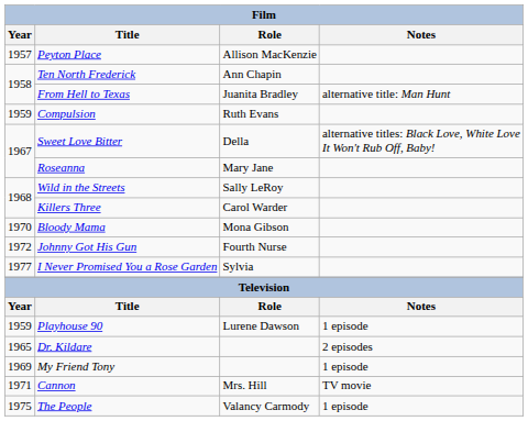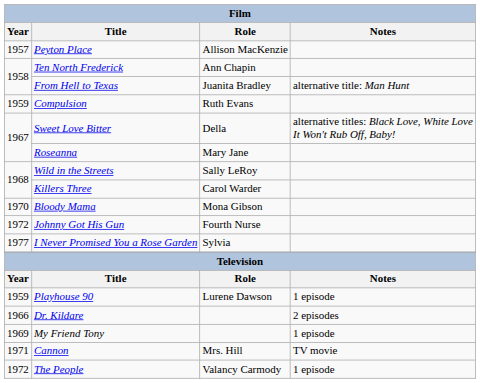 <table class="wikitable" style="font-size: 90%;">
 <tr>
 <th colspan="4" style="background: LightSteelBlue;">Film</th>
 </tr>
 <tr>
 <th>Year</th>
 <th>Title</th>
 <th>Role</th>
 <th>Notes</th>
 </tr>
 <tr>
 <td>1957</td>
 <td><em><a href='#'>Peyton Place</a></em></td>
 <td>Allison MacKenzie</td>
 <td></td>
 </tr>
 <tr>
 <td rowspan=2>1958</td>
 <td><em><a href='#'>Ten North Frederick</a></em></td>
 <td>Ann Chapin</td>
 <td></td>
 </tr>
 <tr>
 <td><em><a href='#'>From Hell to Texas</a></em></td>
 <td>Juanita Bradley</td>
 <td>alternative title: <em>Man Hunt</em></td>
 </tr>
 <tr>
 <td>1959</td>
 <td><em><a href='#'>Compulsion</a></em></td>
 <td>Ruth Evans</td>
 <td></td>
 </tr>
 <tr>
 <td rowspan=2>1967</td>
 <td><em><a href='#'>Sweet Love Bitter</a></em></td>
 <td>Della</td>
 <td>alternative titles: <em>Black Love, White Love</em><br><em>It Won't Rub Off, Baby!</em></td>
 </tr>
 <tr>
 <td><em><a href='#'>Roseanna</a></em></td>
 <td>Mary Jane</td>
 <td></td>
 </tr>
 <tr>
 <td rowspan=2>1968</td>
 <td><em><a href='#'>Wild in the Streets</a></em></td>
 <td>Sally LeRoy</td>
 <td></td>
 </tr>
 <tr>
 <td><em><a href='#'>Killers Three</a></em></td>
 <td>Carol Warder</td>
 <td></td>
 </tr>
 <tr>
 <td>1970</td>
 <td><em><a href='#'>Bloody Mama</a></em></td>
 <td>Mona Gibson</td>
 <td></td>
 </tr>
 <tr>
 <td>1972</td>
 <td><em><a href='#'>Johnny Got His Gun</a></em></td>
 <td>Fourth Nurse</td>
 <td></td>
 </tr>
 <tr>
 <td>1977</td>
 <td><em><a href='#'>I Never Promised You a Rose Garden</a></em></td>
 <td>Sylvia</td>
 <td></td>
 </tr>
 <tr>
 </tr>
 <tr>
 <th colspan="4" style="background: LightSteelBlue;">Television</th>
 </tr>
 <tr>
 <th>Year</th>
 <th>Title</th>
 <th>Role</th>
 <th>Notes</th>
 </tr>
 <tr>
 <td>1959</td>
 <td><em><a href='#'>Playhouse 90</a></em></td>
 <td>Lurene Dawson</td>
 <td>1 episode</td>
 </tr>
 <tr>
-<td>1965</td>
+<td>1966</td>
 <td><em><a href='#'>Dr. Kildare</a></em></td>
 <td></td>
 <td>2 episodes</td>
 </tr>
 <tr>
 <td>1969</td>
 <td><em>My Friend Tony</em></td>
 <td></td>
 <td>1 episode</td>
 </tr>
 <tr>
 <td>1971</td>
 <td><em><a href='#'>Cannon</a></em></td>
 <td>Mrs. Hill</td>
 <td>TV movie</td>
 </tr>
 <tr>
-<td>1975</td>
+<td>1972</td>
 <td><em><a href='#'>The People</a></em></td>
 <td>Valancy Carmody</td>
 <td>1 episode</td>
 </tr>
 </table>
